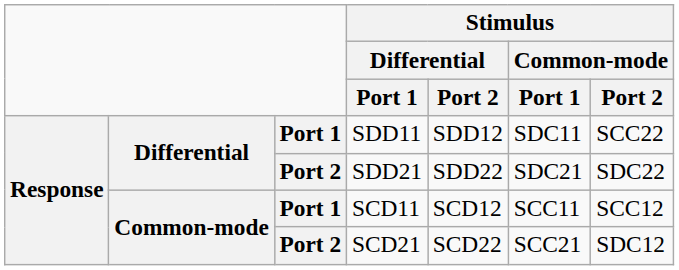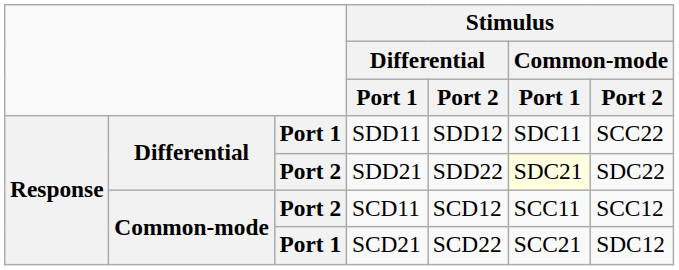 <table class="wikitable">
 <tr>
 <td rowspan="3" colspan="3"></td>
 <th colspan="4" style="text-align:center;">Stimulus</th>
 </tr>
 <tr>
 <th colspan="2" style="text-align:center;">Differential</th>
 <th colspan="2" style="text-align:center;">Common-mode</th>
 </tr>
 <tr>
 <th>Port 1</th>
 <th>Port 2</th>
 <th>Port 1</th>
 <th>Port 2</th>
 </tr>
 <tr>
 <th rowspan="4">Response</th>
 <th rowspan="2">Differential</th>
 <th>Port 1</th>
 <td>SDD11</td>
 <td>SDD12</td>
 <td>SDC11</td>
 <td>SCC22</td>
 </tr>
 <tr>
 <th>Port 2</th>
 <td>SDD21</td>
 <td>SDD22</td>
-<td>SDC21</td>
+<td style="background: lightyellow;">SDC21</td>
 <td>SDC22</td>
 </tr>
 <tr>
 <th rowspan="2">Common-mode</th>
-<th>Port 1</th>
+<th>Port 2</th>
 <td>SCD11</td>
 <td>SCD12</td>
 <td>SCC11</td>
 <td>SCC12</td>
 </tr>
 <tr>
-<th>Port 2</th>
+<th>Port 1</th>
 <td>SCD21</td>
 <td>SCD22</td>
 <td>SCC21</td>
 <td>SDC12</td>
 </tr>
 </table>
